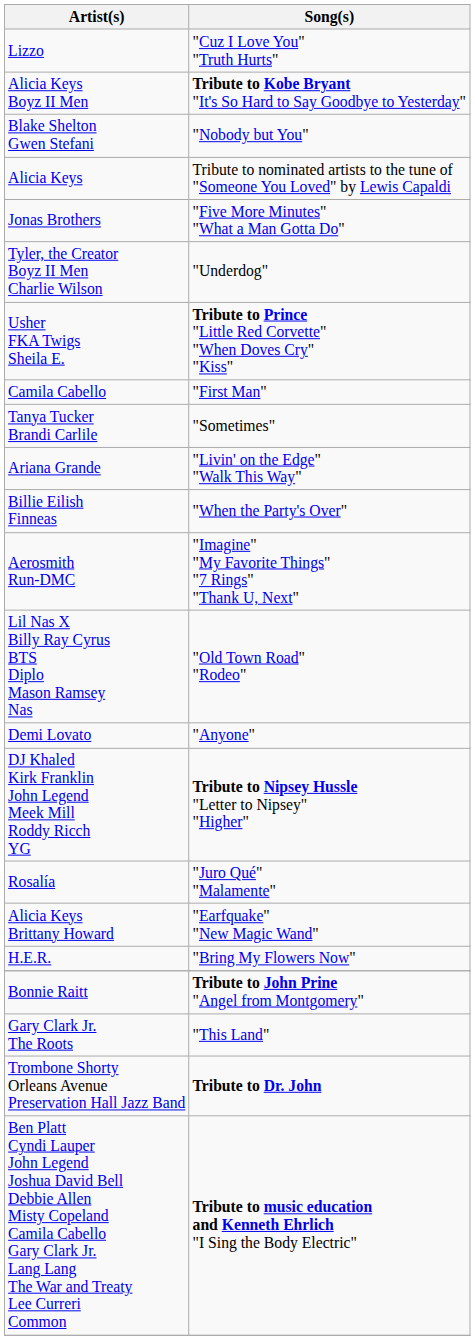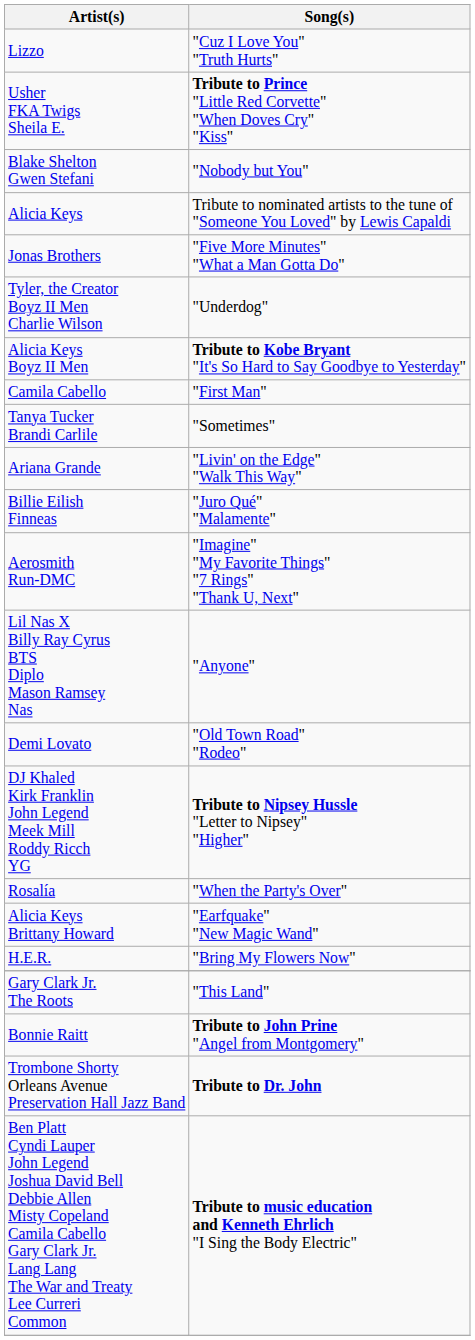 <table class="wikitable plainrowheaders">
 <tr>
 <th scope="col">Artist(s)</th>
 <th scope="col">Song(s)</th>
 </tr>
 <tr>
 <td><a href='#'>Lizzo</a></td>
 <td>"<a href='#'>Cuz I Love You</a>"<br>"<a href='#'>Truth Hurts</a>"</td>
 </tr>
 <tr>
-<td><a href='#'>Alicia Keys</a><br><a href='#'>Boyz II Men</a></td>
-<td><strong>Tribute to <a href='#'>Kobe Bryant</a></strong><br>"<a href='#'>It's So Hard to Say Goodbye to Yesterday</a>"</td>
+<td><a href='#'>Usher</a><br><a href='#'>FKA Twigs</a><br><a href='#'>Sheila E.</a></td>
+<td><strong>Tribute to <a href='#'>Prince</a></strong><br>"<a href='#'>Little Red Corvette</a>"<br>"<a href='#'>When Doves Cry</a>"<br>"<a href='#'>Kiss</a>"</td>
 </tr>
 <tr>
 <td><a href='#'>Blake Shelton</a><br><a href='#'>Gwen Stefani</a></td>
 <td>"<a href='#'>Nobody but You</a>"</td>
 </tr>
 <tr>
 <td><a href='#'>Alicia Keys</a></td>
 <td>Tribute to nominated artists to the tune of<br>"<a href='#'>Someone You Loved</a>" by <a href='#'>Lewis Capaldi</a></td>
 </tr>
 <tr>
 <td><a href='#'>Jonas Brothers</a></td>
 <td>"<a href='#'>Five More Minutes</a>"<br>"<a href='#'>What a Man Gotta Do</a>"</td>
 </tr>
 <tr>
 <td><a href='#'>Tyler, the Creator</a><br><a href='#'>Boyz II Men</a><br><a href='#'>Charlie Wilson</a></td>
 <td>"Underdog"</td>
 </tr>
 <tr>
-<td><a href='#'>Usher</a><br><a href='#'>FKA Twigs</a><br><a href='#'>Sheila E.</a></td>
-<td><strong>Tribute to <a href='#'>Prince</a></strong><br>"<a href='#'>Little Red Corvette</a>"<br>"<a href='#'>When Doves Cry</a>"<br>"<a href='#'>Kiss</a>"</td>
+<td><a href='#'>Alicia Keys</a><br><a href='#'>Boyz II Men</a></td>
+<td><strong>Tribute to <a href='#'>Kobe Bryant</a></strong><br>"<a href='#'>It's So Hard to Say Goodbye to Yesterday</a>"</td>
 </tr>
 <tr>
 <td><a href='#'>Camila Cabello</a></td>
 <td>"<a href='#'>First Man</a>"</td>
 </tr>
 <tr>
 <td><a href='#'>Tanya Tucker</a><br><a href='#'>Brandi Carlile</a></td>
 <td>"Sometimes"</td>
 </tr>
 <tr>
 <td><a href='#'>Ariana Grande</a></td>
 <td>"<a href='#'>Livin' on the Edge</a>"<br>"<a href='#'>Walk This Way</a>"</td>
 </tr>
 <tr>
 <td><a href='#'>Billie Eilish</a><br><a href='#'>Finneas</a></td>
-<td>"<a href='#'>When the Party's Over</a>"</td>
+<td>"<a href='#'>Juro Qué</a>"<br>"<a href='#'>Malamente</a>"</td>
 </tr>
 <tr>
 <td><a href='#'>Aerosmith</a><br><a href='#'>Run-DMC</a></td>
 <td>"<a href='#'>Imagine</a>"<br>"<a href='#'>My Favorite Things</a>"<br>"<a href='#'>7 Rings</a>"<br>"<a href='#'>Thank U, Next</a>"</td>
 </tr>
 <tr>
 <td><a href='#'>Lil Nas X</a><br><a href='#'>Billy Ray Cyrus</a><br><a href='#'>BTS</a><br><a href='#'>Diplo</a><br><a href='#'>Mason Ramsey</a><br><a href='#'>Nas</a></td>
-<td>"<a href='#'>Old Town Road</a>"<br>"<a href='#'>Rodeo</a>"</td>
+<td>"<a href='#'>Anyone</a>"</td>
 </tr>
 <tr>
 <td><a href='#'>Demi Lovato</a></td>
-<td>"<a href='#'>Anyone</a>"</td>
+<td>"<a href='#'>Old Town Road</a>"<br>"<a href='#'>Rodeo</a>"</td>
 </tr>
 <tr>
 <td><a href='#'>DJ Khaled</a><br><a href='#'>Kirk Franklin</a><br><a href='#'>John Legend</a><br><a href='#'>Meek Mill</a><br><a href='#'>Roddy Ricch</a><br><a href='#'>YG</a></td>
 <td><strong>Tribute to <a href='#'>Nipsey Hussle</a></strong><br>"Letter to Nipsey"<br>"<a href='#'>Higher</a>"</td>
 </tr>
 <tr>
 <td><a href='#'>Rosalía</a></td>
-<td>"<a href='#'>Juro Qué</a>"<br>"<a href='#'>Malamente</a>"</td>
+<td>"<a href='#'>When the Party's Over</a>"</td>
 </tr>
 <tr>
 <td><a href='#'>Alicia Keys</a><br><a href='#'>Brittany Howard</a></td>
 <td>"<a href='#'>Earfquake</a>"<br>"<a href='#'>New Magic Wand</a>"</td>
 </tr>
 <tr>
 <td><a href='#'>H.E.R.</a></td>
 <td>"<a href='#'>Bring My Flowers Now</a>"</td>
 </tr>
 <tr>
 </tr>
 <tr>
+<td><a href='#'>Gary Clark Jr.</a><br><a href='#'>The Roots</a></td>
+<td>"<a href='#'>This Land</a>"</td>
+</tr>
+<tr>
 <td><a href='#'>Bonnie Raitt</a></td>
 <td><strong>Tribute to <a href='#'>John Prine</a></strong><br>"<a href='#'>Angel from Montgomery</a>"</td>
-</tr>
-<tr>
-<td><a href='#'>Gary Clark Jr.</a><br><a href='#'>The Roots</a></td>
-<td>"<a href='#'>This Land</a>"</td>
 </tr>
 <tr>
 <td><a href='#'>Trombone Shorty</a><br>Orleans Avenue<br><a href='#'>Preservation Hall Jazz Band</a></td>
 <td><strong>Tribute to <a href='#'>Dr. John</a></strong></td>
 </tr>
 <tr>
 <td><a href='#'>Ben Platt</a><br><a href='#'>Cyndi Lauper</a><br><a href='#'>John Legend</a><br><a href='#'>Joshua David Bell</a><br><a href='#'>Debbie Allen</a><br><a href='#'>Misty Copeland</a><br><a href='#'>Camila Cabello</a><br><a href='#'>Gary Clark Jr.</a><br><a href='#'>Lang Lang</a><br><a href='#'>The War and Treaty</a><br><a href='#'>Lee Curreri</a><br><a href='#'>Common</a></td>
 <td><strong>Tribute to <a href='#'>music education</a><br> and <a href='#'>Kenneth Ehrlich</a></strong><br>"I Sing the Body Electric"</td>
 </tr>
 <tr>
 </tr>
 </table>
